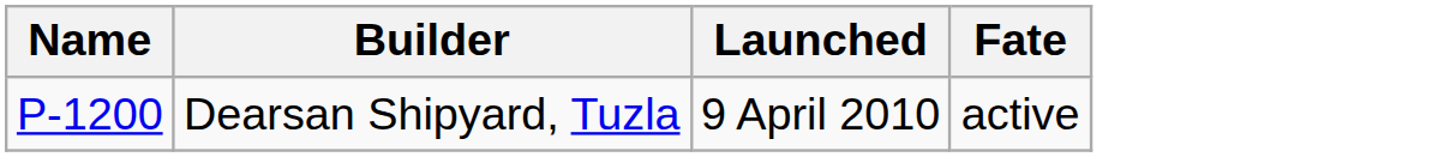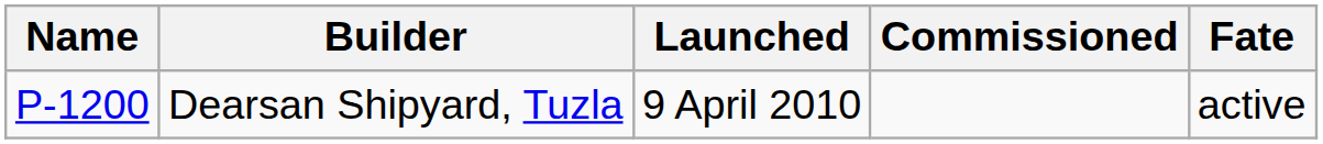 <table class="wikitable">
 <tr>
 <th>Name</th>
 <th>Builder</th>
 <th>Launched</th>
+<th>Commissioned</th>
 <th>Fate</th>
 </tr>
 <tr>
 <td><a href='#'>P-1200</a></td>
 <td> Dearsan Shipyard, <a href='#'>Tuzla</a></td>
 <td>9 April 2010</td>
+<td></td>
 <td>active</td>
 </tr>
 </table>
